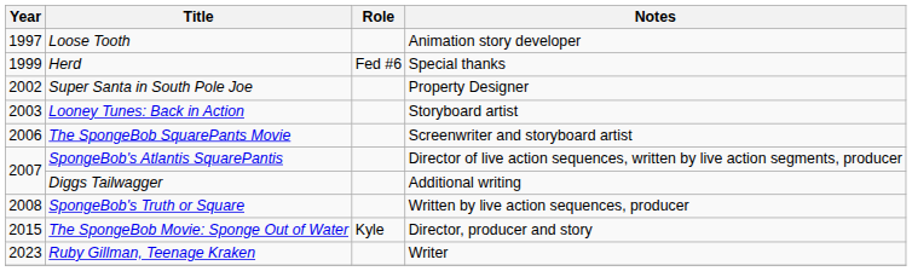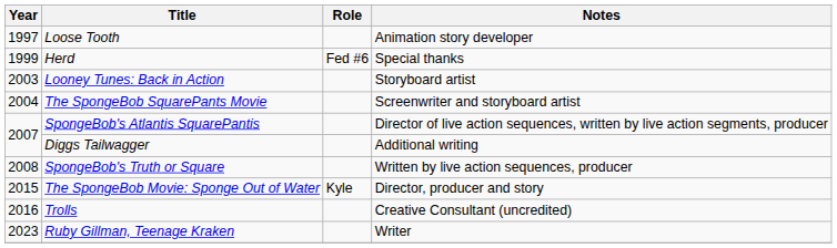 <table class="wikitable sortable">
 <tr>
 <th>Year</th>
 <th>Title</th>
 <th>Role</th>
 <th>Notes</th>
 </tr>
 <tr>
 <td>1997</td>
 <td><em>Loose Tooth</em></td>
 <td></td>
 <td>Animation story developer</td>
 </tr>
 <tr>
 <td>1999</td>
 <td><em>Herd</em></td>
 <td>Fed #6</td>
 <td>Special thanks</td>
 </tr>
 <tr>
-<td>2002</td>
-<td><em>Super Santa in South Pole Joe</em></td>
-<td></td>
-<td>Property Designer</td>
-</tr>
-<tr>
 <td>2003</td>
 <td><em><a href='#'>Looney Tunes: Back in Action</a></em></td>
 <td></td>
 <td>Storyboard artist</td>
 </tr>
 <tr>
-<td>2006</td>
+<td>2004</td>
 <td><em><a href='#'>The SpongeBob SquarePants Movie</a></em></td>
 <td></td>
 <td>Screenwriter and storyboard artist</td>
 </tr>
 <tr>
 <td rowspan="2">2007</td>
 <td><em><a href='#'>SpongeBob's Atlantis SquarePantis</a></em></td>
 <td></td>
 <td>Director of live action sequences, written by live action segments, producer</td>
 </tr>
 <tr>
 <td><em>Diggs Tailwagger</em></td>
 <td></td>
 <td>Additional writing</td>
 </tr>
 <tr>
 <td>2008</td>
 <td><em><a href='#'>SpongeBob's Truth or Square</a></em></td>
 <td></td>
 <td>Written by live action sequences, producer</td>
 </tr>
 <tr>
 <td>2015</td>
 <td><em><a href='#'>The SpongeBob Movie: Sponge Out of Water</a></em></td>
 <td>Kyle</td>
 <td>Director, producer and story</td>
 </tr>
 <tr>
+<td>2016</td>
+<td><em><a href='#'>Trolls</a></em></td>
+<td></td>
+<td>Creative Consultant (uncredited)</td>
+</tr>
+<tr>
 <td>2023</td>
 <td><em><a href='#'>Ruby Gillman, Teenage Kraken</a></em></td>
 <td></td>
 <td>Writer</td>
 </tr>
 <tr>
 </tr>
 </table>
